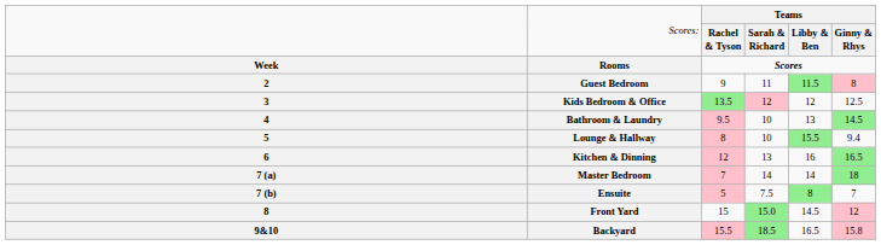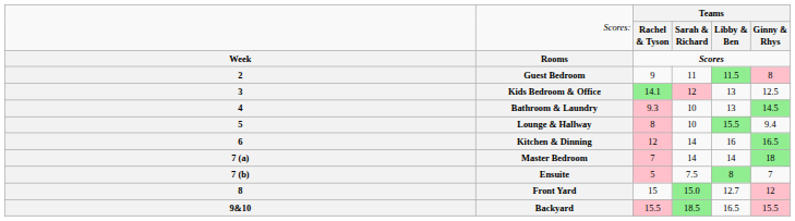 <table class="wikitable" style="text-align: center; font-size: 9pt; line-height:16px; width:65%">
 <tr>
 <td rowspan="2"></td>
 <td style="width:20%; text-align:right;" rowspan="2"><em>Scores:</em></td>
 <th colspan="4">Teams</th>
 </tr>
 <tr>
 <th style="width:5%;" scope="col" style="background:orange; color:black;">Rachel & Tyson</th>
 <th style="width:5%;" scope="col" style="background:#B87BF6; background-color:skyblue">Sarah & Richard</th>
 <th style="width:5%;" scope="col" style="background:#B87BF6; color:black;">Libby & Ben</th>
 <th style="width:5%;" scope="col" style="background:#f4de00; color:black;">Ginny & Rhys</th>
 </tr>
 <tr>
 <th>Week</th>
 <th>Rooms</th>
 <td colspan="4"><strong><em>Scores</em></strong></td>
 </tr>
 <tr>
 <th>2</th>
 <th style="width:5%;">Guest Bedroom</th>
 <td>9</td>
 <td>11</td>
 <td bgcolor="lightgreen">11.5</td>
 <td bgcolor="pink">8</td>
 </tr>
 <tr>
 <th>3</th>
 <th style="width:5%;">Kids Bedroom & Office</th>
-<td bgcolor="lightgreen">13.5</td>
+<td bgcolor="lightgreen">14.1</td>
 <td bgcolor="pink">12</td>
-<td>12</td>
+<td>13</td>
 <td>12.5</td>
 </tr>
 <tr>
 <th>4</th>
 <th>Bathroom & Laundry</th>
-<td bgcolor="pink">9.5</td>
+<td bgcolor="pink">9.3</td>
 <td>10</td>
 <td>13</td>
 <td bgcolor="lightgreen">14.5</td>
 </tr>
 <tr>
 <th>5</th>
 <th>Lounge & Hallway</th>
 <td bgcolor="pink">8</td>
 <td>10</td>
 <td bgcolor="lightgreen">15.5</td>
 <td>9.4</td>
 </tr>
 <tr>
 <th>6</th>
 <th>Kitchen & Dinning</th>
 <td bgcolor="Pink">12</td>
-<td>13</td>
+<td>14</td>
 <td>16</td>
 <td bgcolor="lightgreen">16.5</td>
 </tr>
 <tr>
 <th>7 (a)</th>
 <th>Master Bedroom</th>
 <td bgcolor="Pink">7</td>
 <td>14</td>
 <td>14</td>
 <td bgcolor="lightgreen">18</td>
 </tr>
 <tr>
 <th>7 (b)</th>
 <th>Ensuite</th>
 <td bgcolor="pink">5</td>
 <td>7.5</td>
 <td bgcolor="lightgreen">8</td>
 <td>7</td>
 </tr>
 <tr>
 <th>8</th>
 <th>Front Yard</th>
 <td>15</td>
 <td bgcolor="lightgreen">15.0</td>
-<td>14.5</td>
+<td>12.7</td>
 <td bgcolor="pink">12</td>
 </tr>
 <tr>
 <th>9&10</th>
 <th>Backyard</th>
 <td bgcolor="pink">15.5</td>
 <td bgcolor="lightgreen">18.5</td>
 <td>16.5</td>
-<td bgcolor="pink">15.8</td>
+<td bgcolor="pink">15.5</td>
 </tr>
 </table>
